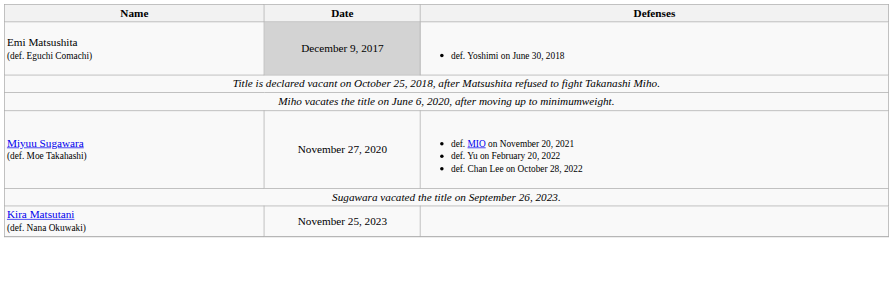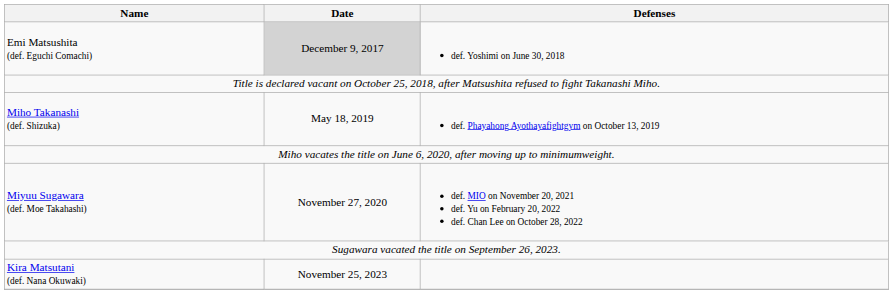 <table class="wikitable" width=100%>
 <tr>
 <th width=25%>Name</th>
 <th width=15%>Date</th>
 <th width=45%>Defenses</th>
 </tr>
 <tr>
 <td align=left> Emi Matsushita <br><small>(def. Eguchi Comachi)</small></td>
 <td align=center style="background: lightgrey;">December 9, 2017</td>
 <td><br><ul><li><small>def. Yoshimi on June 30, 2018</small></li></ul></td>
 </tr>
 <tr>
 <td colspan=3 align=center><em>Title is declared vacant on October 25, 2018, after Matsushita refused to fight Takanashi Miho.</em></td>
+</tr>
+<tr>
+<td align=left> <a href='#'>Miho Takanashi</a> <br><small>(def. Shizuka)</small></td>
+<td align=center>May 18, 2019</td>
+<td><br><ul><li><small>def. <a href='#'>Phayahong Ayothayafightgym</a> on October 13, 2019</small></li></ul></td>
 </tr>
 <tr>
 <td colspan=3 align=center><em>Miho vacates the title on June 6, 2020, after moving up to minimumweight.</em></td>
 </tr>
 <tr>
 <td align=left> <a href='#'>Miyuu Sugawara</a> <br><small>(def. Moe Takahashi)</small></td>
 <td align=center>November 27, 2020</td>
 <td><br><ul><li><small>def. <a href='#'>MIO</a> on November 20, 2021</small></li><li><small>def. Yu on February 20, 2022</small></li><li><small>def. Chan Lee on October 28, 2022</small></li></ul></td>
 </tr>
 <tr>
 <td colspan=3 align=center><em>Sugawara vacated the title on September 26, 2023.</em></td>
 </tr>
 <tr>
 <td align=left> <a href='#'>Kira Matsutani</a> <br><small>(def. Nana Okuwaki)</small></td>
 <td align=center>November 25, 2023</td>
 <td></td>
 </tr>
 <tr>
 </tr>
 </table>
